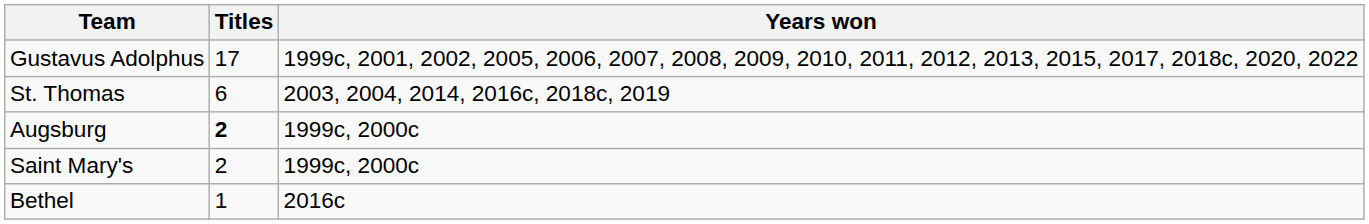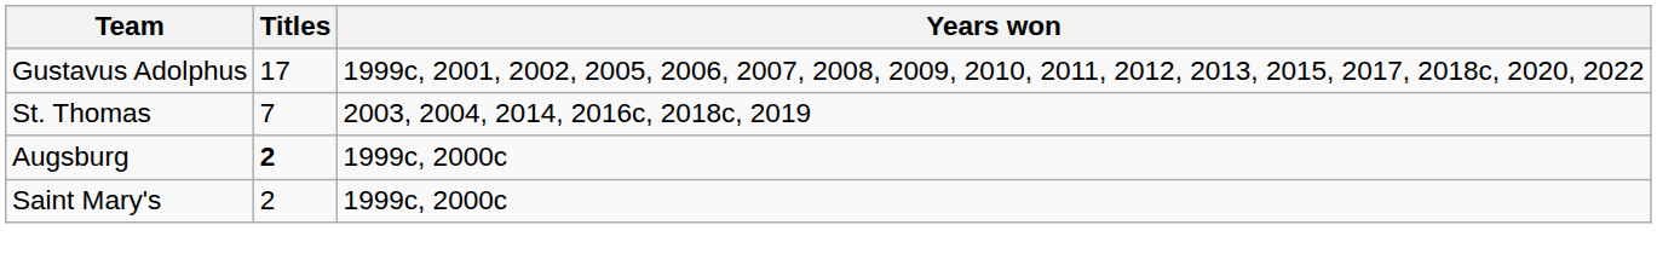 <table class="wikitable">
 <tr>
 <th>Team</th>
 <th>Titles</th>
 <th>Years  won</th>
 </tr>
 <tr>
 <td>Gustavus Adolphus</td>
 <td>17</td>
 <td>1999c, 2001, 2002, 2005, 2006, 2007, 2008, 2009, 2010, 2011, 2012, 2013, 2015, 2017, 2018c, 2020, 2022</td>
 </tr>
 <tr>
 <td>St. Thomas</td>
-<td>6</td>
+<td>7</td>
 <td>2003, 2004, 2014, 2016c, 2018c, 2019</td>
 </tr>
 <tr>
 <td>Augsburg</td>
 <td><strong>2</strong></td>
 <td>1999c, 2000c</td>
 </tr>
 <tr>
 <td>Saint Mary's</td>
 <td>2</td>
 <td>1999c, 2000c</td>
 </tr>
-<tr>
-<td>Bethel</td>
-<td>1</td>
-<td>2016c</td>
-</tr>
 </table>
